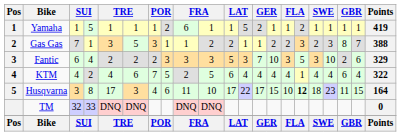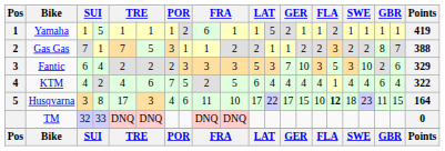 <table class="wikitable" style="font-size: 80%; text-align:center">
 <tr valign="top">
 <th valign="middle">Pos</th>
 <th valign="middle">Bike</th>
 <th colspan=2><a href='#'>SUI</a><br></th>
 <th colspan=2><a href='#'>TRE</a><br></th>
 <th colspan=2><a href='#'>POR</a><br></th>
 <th colspan=2><a href='#'>FRA</a><br></th>
 <th colspan=2><a href='#'>LAT</a><br></th>
 <th colspan=2><a href='#'>GER</a><br></th>
 <th colspan=2><a href='#'>FLA</a><br></th>
 <th colspan=2><a href='#'>SWE</a><br></th>
 <th colspan=2><a href='#'>GBR</a><br></th>
 <th valign="middle">Points</th>
 </tr>
 <tr>
 <th>1</th>
 <td><a href='#'>Yamaha</a></td>
 <td style="background:#ffffbf;">1</td>
 <td style="background:#dfffdf;">5</td>
 <td style="background:#ffffbf;">1</td>
 <td style="background:#ffffbf;">1</td>
 <td style="background:#ffffbf;">1</td>
 <td style="background:#dfdfdf;">2</td>
 <td style="background:#dfffdf;">6</td>
 <td style="background:#ffffbf;">1</td>
 <td style="background:#ffffbf;">1</td>
 <td style="background:#dfdfdf;">5</td>
 <td style="background:#dfdfdf;">2</td>
 <td style="background:#ffffbf;">1</td>
 <td style="background:#ffffbf;">1</td>
 <td style="background:#dfdfdf;">2</td>
 <td style="background:#ffffbf;">1</td>
 <td style="background:#ffffbf;">1</td>
 <td style="background:#ffffbf;">1</td>
 <td style="background:#ffffbf;">1</td>
 <th>419</th>
 </tr>
 <tr>
 <th>2</th>
 <td><a href='#'>Gas Gas</a></td>
 <td style="background:#dfdfdf;">7</td>
 <td style="background:#ffffbf;">1</td>
-<td style="background:#ffdf9f;">3</td>
+<td style="background:#ffdf9f;">7</td>
 <td style="background:#dfffdf;">5</td>
 <td style="background:#ffdf9f;">3</td>
 <td style="background:#ffffbf;">1</td>
 <td style="background:#ffffbf;">1</td>
 <td style="background:#dfdfdf;">2</td>
 <td style="background:#dfdfdf;">2</td>
 <td style="background:#ffffbf;">1</td>
 <td style="background:#ffffbf;">1</td>
 <td style="background:#dfdfdf;">2</td>
 <td style="background:#dfdfdf;">2</td>
 <td style="background:#ffdf9f;">3</td>
 <td style="background:#dfdfdf;">2</td>
-<td style="background:#dfdfdf;">3</td>
+<td style="background:#dfdfdf;">2</td>
 <td style="background:#dfffdf;">8</td>
 <td style="background:#dfdfdf;">7</td>
 <th>388</th>
 </tr>
 <tr>
 <th>3</th>
 <td><a href='#'>Fantic</a></td>
 <td style="background:#dfffdf;">6</td>
 <td style="background:#dfffdf;">4</td>
 <td style="background:#dfdfdf;">2</td>
 <td style="background:#dfdfdf;">2</td>
 <td style="background:#dfdfdf;">2</td>
 <td style="background:#ffdf9f;">3</td>
 <td style="background:#ffdf9f;">3</td>
 <td style="background:#ffdf9f;">3</td>
 <td style="background:#ffdf9f;">5</td>
 <td style="background:#ffdf9f;">3</td>
 <td style="background:#dfffdf;">7</td>
 <td style="background:#dfffdf;">10</td>
 <td style="background:#ffdf9f;">3</td>
 <td style="background:#dfffdf;">5</td>
 <td style="background:#ffdf9f;">3</td>
 <td style="background:#dfffdf;">10</td>
 <td style="background:#dfdfdf;">2</td>
 <td style="background:#dfffdf;">6</td>
 <th>329</th>
 </tr>
 <tr>
 <th>4</th>
 <td><a href='#'>KTM</a></td>
 <td style="background:#dfffdf;">4</td>
 <td style="background:#dfdfdf;">2</td>
 <td style="background:#dfffdf;">4</td>
 <td style="background:#dfffdf;">6</td>
 <td style="background:#dfffdf;">7</td>
 <td style="background:#dfffdf;">5</td>
 <td style="background:#dfdfdf;">2</td>
 <td style="background:#dfffdf;">5</td>
 <td style="background:#dfffdf;">6</td>
 <td style="background:#dfffdf;">4</td>
 <td style="background:#dfffdf;">4</td>
 <td style="background:#dfffdf;">4</td>
 <td style="background:#dfffdf;">4</td>
 <td style="background:#ffffbf;">1</td>
 <td style="background:#dfffdf;">4</td>
 <td style="background:#dfffdf;">4</td>
 <td style="background:#dfffdf;">6</td>
 <td style="background:#dfffdf;">4</td>
 <th>322</th>
 </tr>
 <tr>
 <th>5</th>
 <td><a href='#'>Husqvarna</a></td>
 <td style="background:#ffdf9f;">3</td>
 <td style="background:#dfffdf;">8</td>
 <td style="background:#dfffdf;">17</td>
 <td style="background:#ffdf9f;">3</td>
 <td style="background:#dfffdf;">4</td>
 <td style="background:#dfffdf;">6</td>
 <td style="background:#dfffdf;">11</td>
 <td style="background:#dfffdf;">10</td>
 <td style="background:#dfffdf;">17</td>
 <td style="background:#cfcfff;">22</td>
 <td style="background:#dfffdf;">17</td>
 <td style="background:#dfffdf;">15</td>
 <td style="background:#dfffdf;">10</td>
 <td style="background:#dfffdf;"><strong>12</strong></td>
 <td style="background:#dfffdf;">18</td>
 <td style="background:#cfcfff;">23</td>
 <td style="background:#dfffdf;">11</td>
 <td style="background:#dfffdf;">15</td>
 <th>164</th>
 </tr>
 <tr>
 <th></th>
 <td><a href='#'>TM</a></td>
 <td style="background:#cfcfff;">32</td>
 <td style="background:#cfcfff;">33</td>
 <td style="background:#ffcfcf;">DNQ</td>
 <td style="background:#ffcfcf;">DNQ</td>
 <td></td>
 <td></td>
 <td style="background:#ffcfcf;">DNQ</td>
 <td style="background:#ffcfcf;">DNQ</td>
 <td></td>
 <td></td>
 <td></td>
 <td></td>
 <td></td>
 <td></td>
 <td></td>
 <td></td>
 <td></td>
 <td></td>
 <th>0</th>
 </tr>
 <tr>
 </tr>
 <tr valign="top">
 <th valign="middle">Pos</th>
 <th valign="middle">Bike</th>
 <th colspan=2><a href='#'>SUI</a><br></th>
 <th colspan=2><a href='#'>TRE</a><br></th>
 <th colspan=2><a href='#'>POR</a><br></th>
 <th colspan=2><a href='#'>FRA</a><br></th>
 <th colspan=2><a href='#'>LAT</a><br></th>
 <th colspan=2><a href='#'>GER</a><br></th>
 <th colspan=2><a href='#'>FLA</a><br></th>
 <th colspan=2><a href='#'>SWE</a><br></th>
 <th colspan=2><a href='#'>GBR</a><br></th>
 <th valign="middle">Points</th>
 </tr>
 </table>
